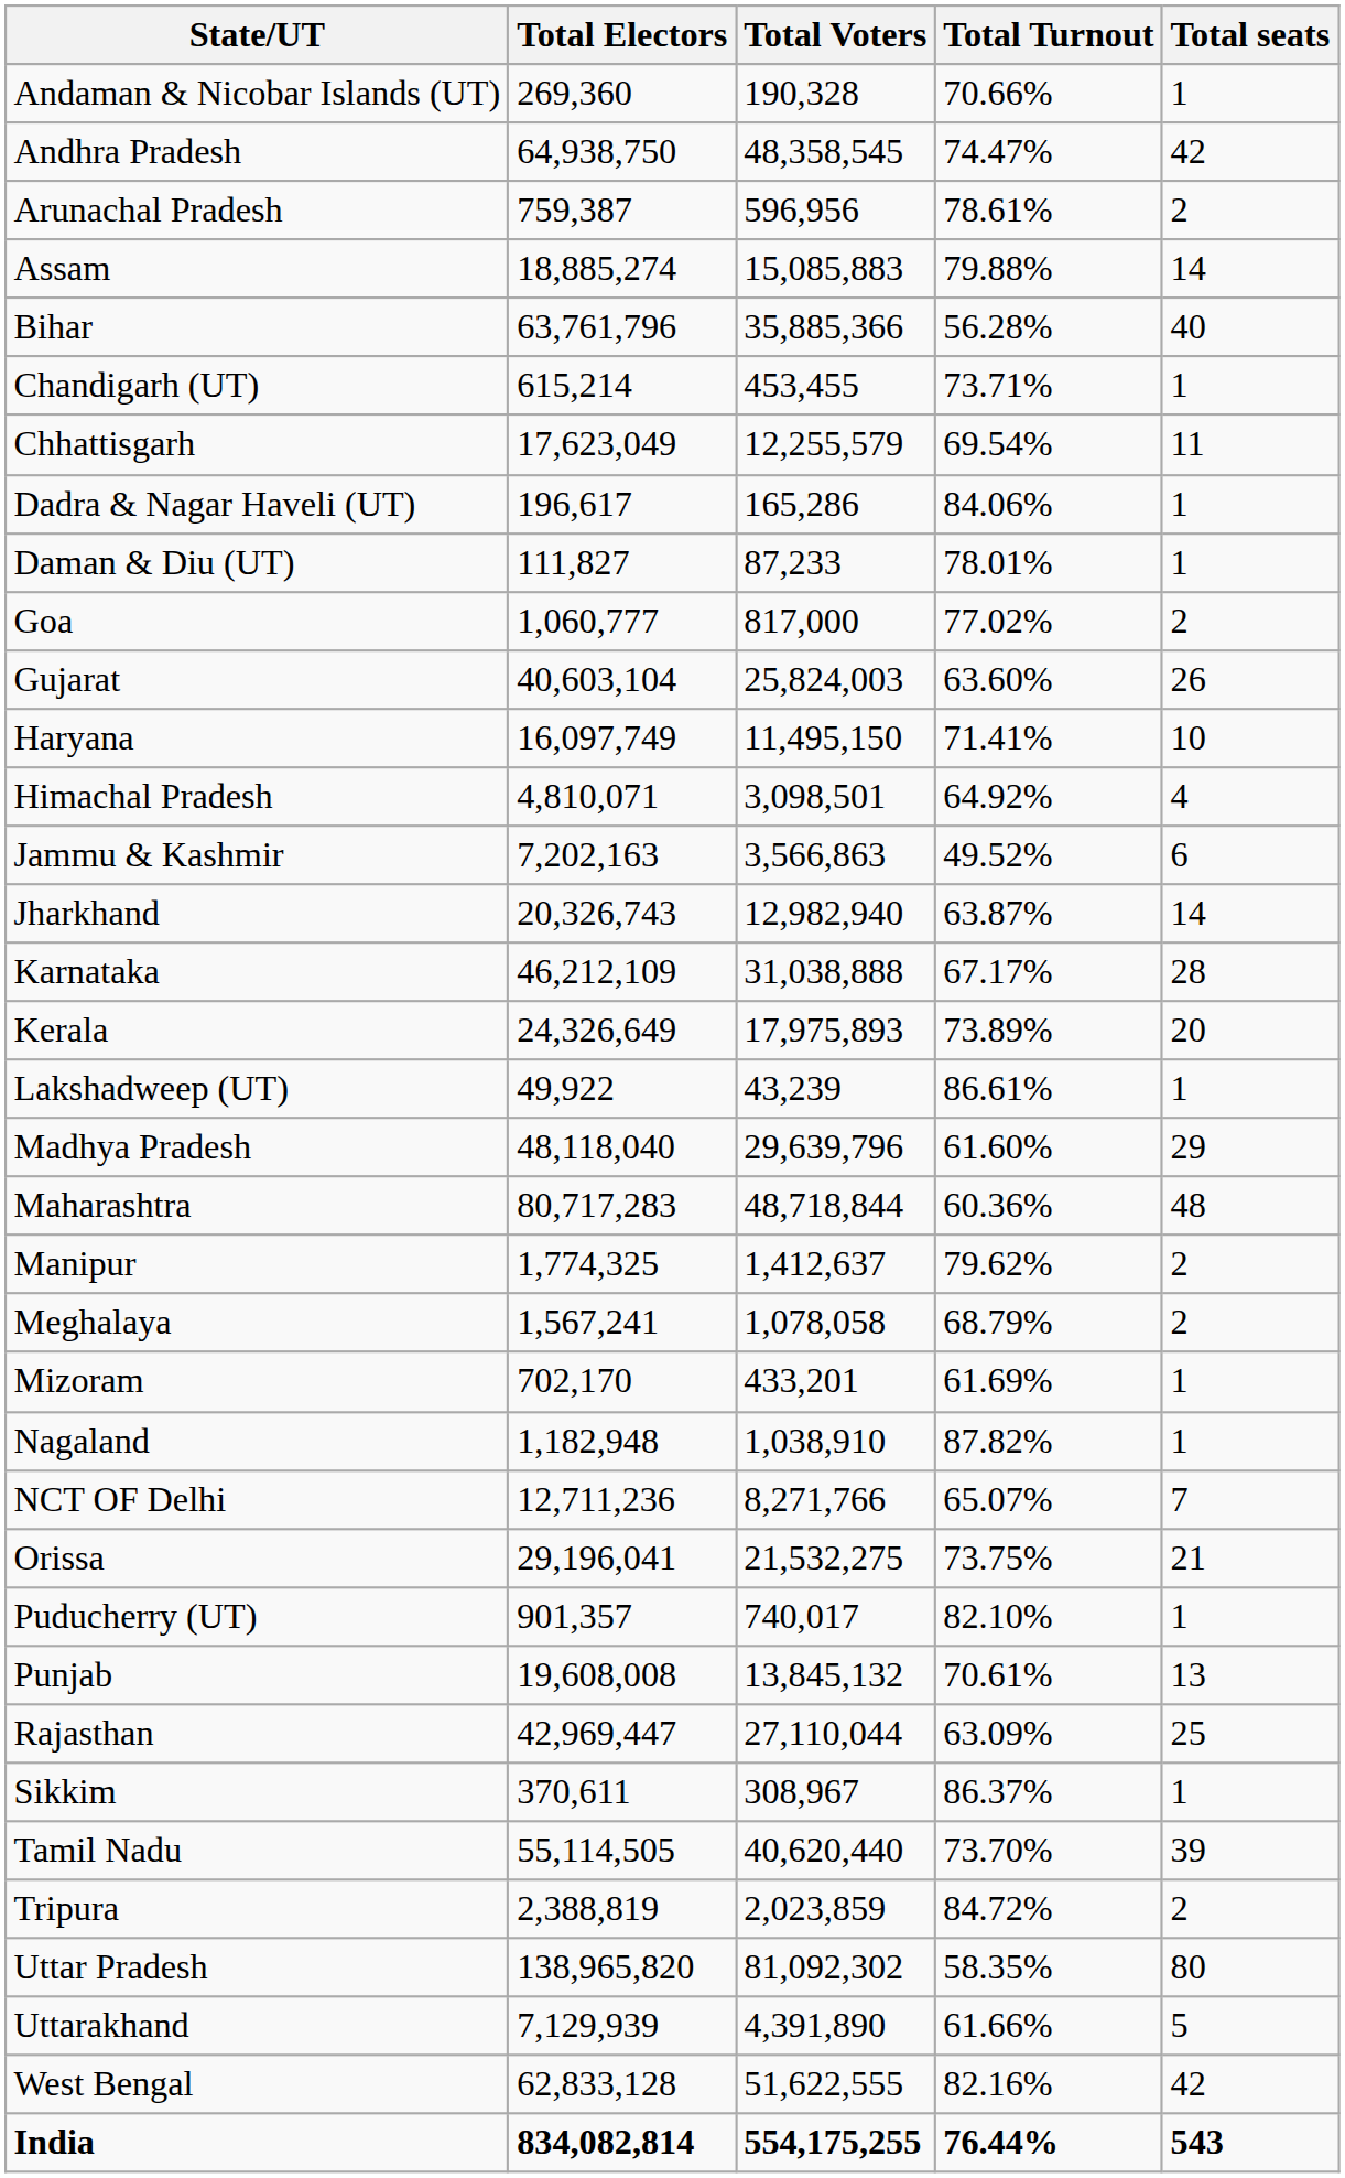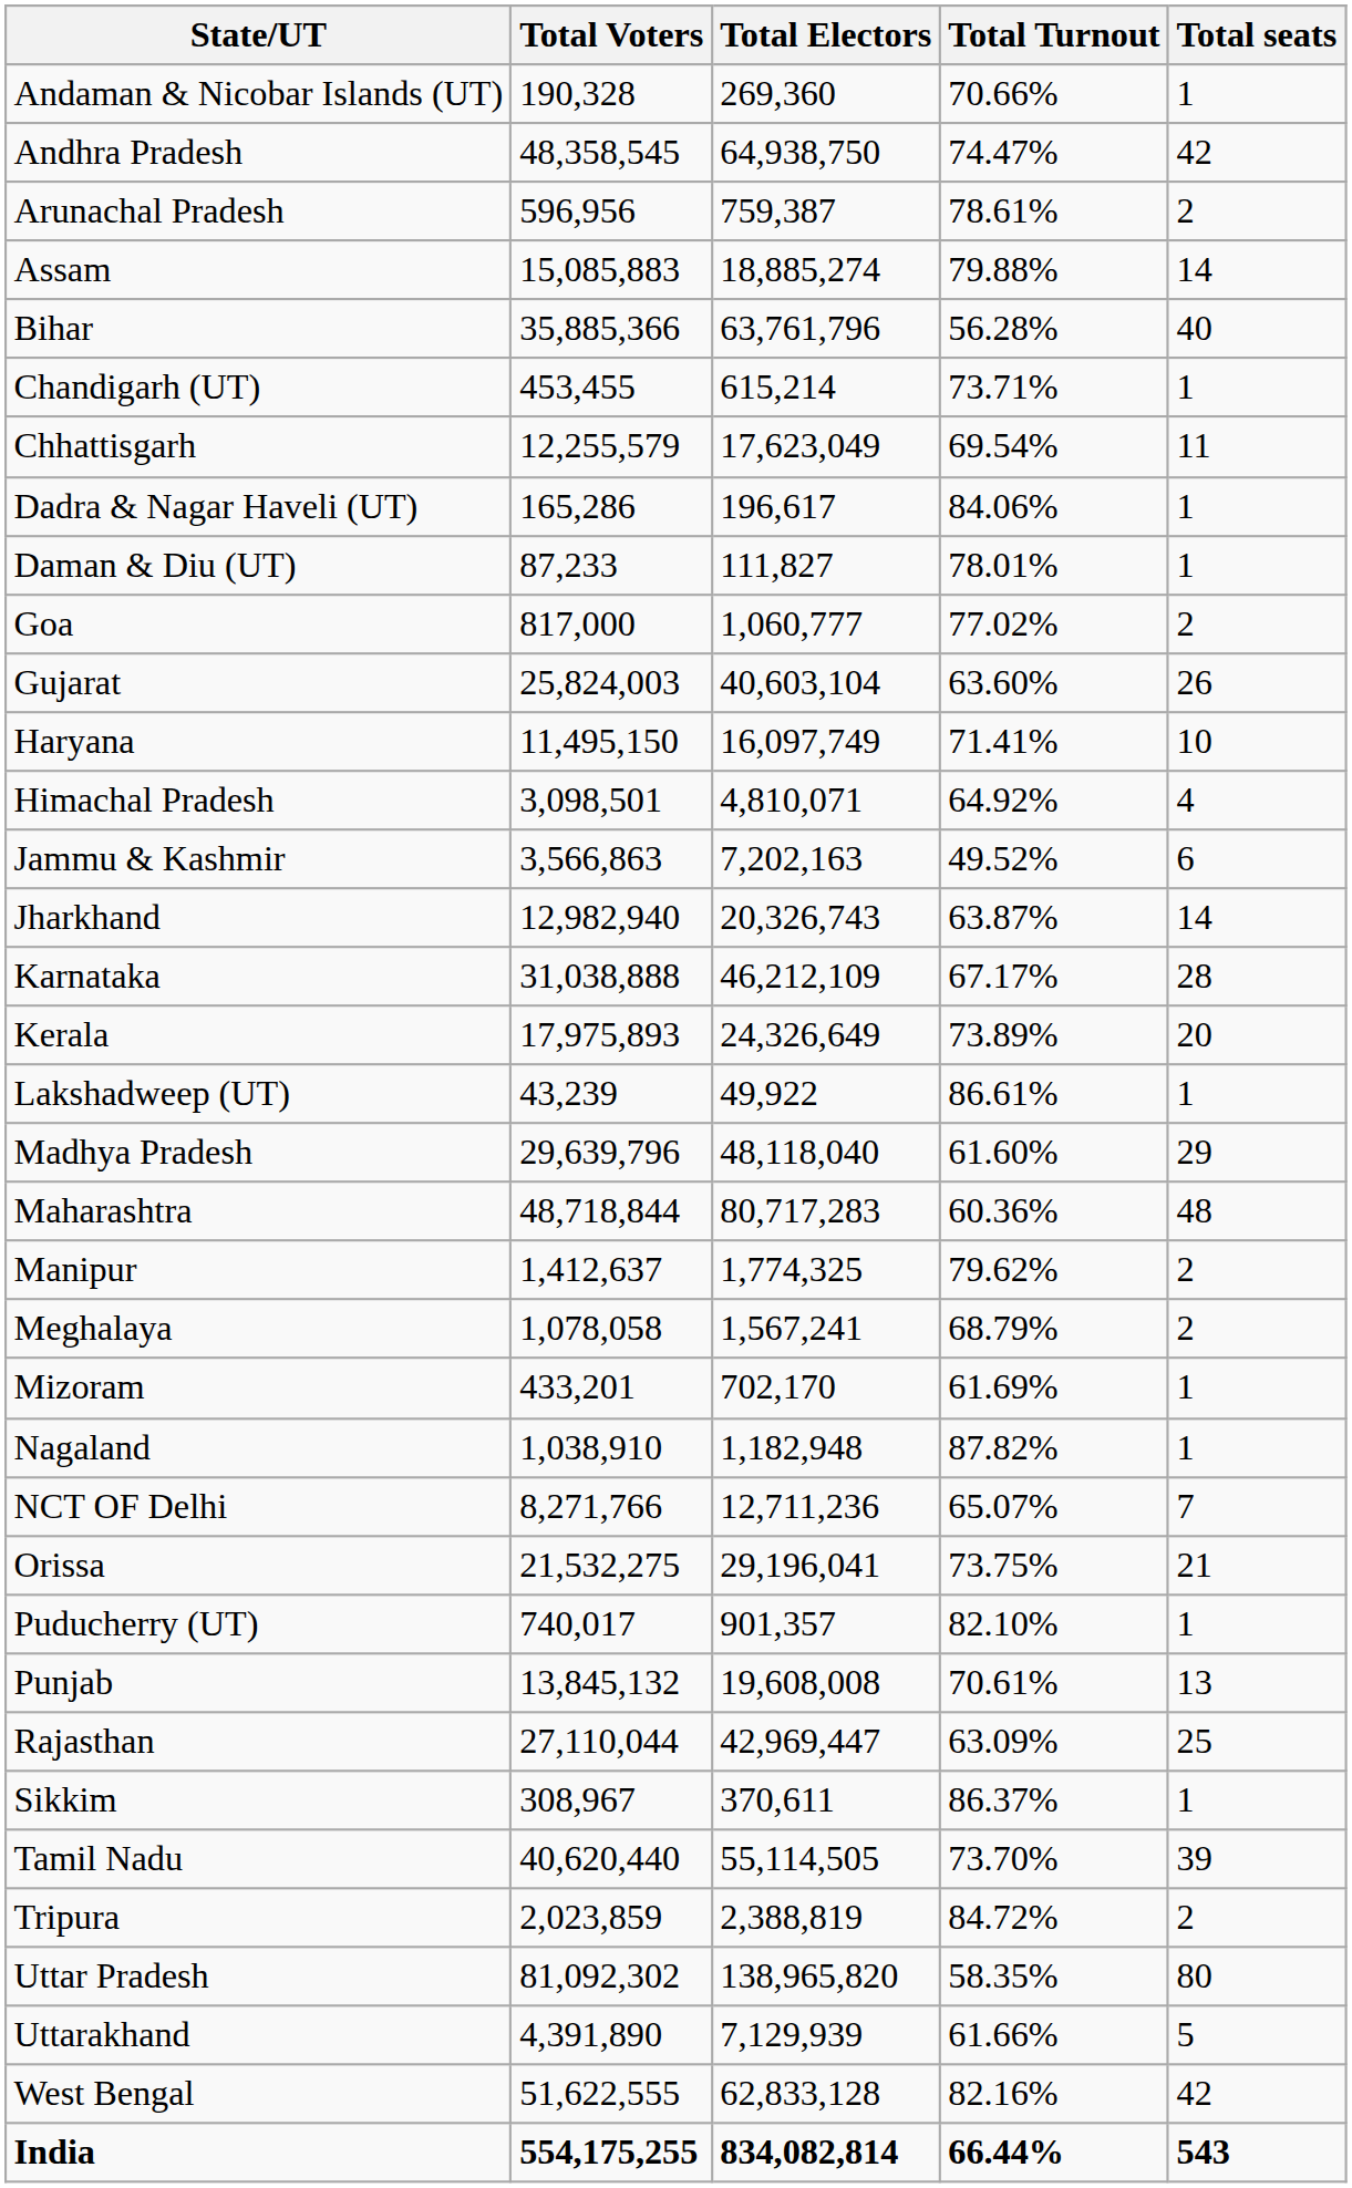 <table class="wikitable sortable" style="font-size:95%;">
 <tr style="background:#ccc; text-align:center;">
 <th>State/UT</th>
+<th>Total Voters</th>
 <th>Total Electors</th>
-<th>Total Voters</th>
 <th>Total Turnout</th>
 <th>Total seats</th>
 </tr>
 <tr>
 <td>Andaman & Nicobar Islands (UT)</td>
+<td>190,328</td>
 <td>269,360</td>
-<td>190,328</td>
 <td>70.66%</td>
 <td>1</td>
 </tr>
 <tr>
 <td>Andhra Pradesh</td>
+<td>48,358,545</td>
 <td>64,938,750</td>
-<td>48,358,545</td>
 <td>74.47%</td>
 <td>42</td>
 </tr>
 <tr>
 <td>Arunachal Pradesh</td>
+<td>596,956</td>
 <td>759,387</td>
-<td>596,956</td>
 <td>78.61%</td>
 <td>2</td>
 </tr>
 <tr>
 <td>Assam</td>
+<td>15,085,883</td>
 <td>18,885,274</td>
-<td>15,085,883</td>
 <td>79.88%</td>
 <td>14</td>
 </tr>
 <tr>
 <td>Bihar</td>
+<td>35,885,366</td>
 <td>63,761,796</td>
-<td>35,885,366</td>
 <td>56.28%</td>
 <td>40</td>
 </tr>
 <tr>
 <td>Chandigarh (UT)</td>
+<td>453,455</td>
 <td>615,214</td>
-<td>453,455</td>
 <td>73.71%</td>
 <td>1</td>
 </tr>
 <tr>
 <td>Chhattisgarh</td>
+<td>12,255,579</td>
 <td>17,623,049</td>
-<td>12,255,579</td>
 <td>69.54%</td>
 <td>11</td>
 </tr>
 <tr>
 <td>Dadra & Nagar Haveli (UT)</td>
+<td>165,286</td>
 <td>196,617</td>
-<td>165,286</td>
 <td>84.06%</td>
 <td>1</td>
 </tr>
 <tr>
 <td>Daman & Diu (UT)</td>
+<td>87,233</td>
 <td>111,827</td>
-<td>87,233</td>
 <td>78.01%</td>
 <td>1</td>
 </tr>
 <tr>
 <td>Goa</td>
+<td>817,000</td>
 <td>1,060,777</td>
-<td>817,000</td>
 <td>77.02%</td>
 <td>2</td>
 </tr>
 <tr>
 <td>Gujarat</td>
+<td>25,824,003</td>
 <td>40,603,104</td>
-<td>25,824,003</td>
 <td>63.60%</td>
 <td>26</td>
 </tr>
 <tr>
 <td>Haryana</td>
+<td>11,495,150</td>
 <td>16,097,749</td>
-<td>11,495,150</td>
 <td>71.41%</td>
 <td>10</td>
 </tr>
 <tr>
 <td>Himachal Pradesh</td>
+<td>3,098,501</td>
 <td>4,810,071</td>
-<td>3,098,501</td>
 <td>64.92%</td>
 <td>4</td>
 </tr>
 <tr>
 <td>Jammu & Kashmir</td>
+<td>3,566,863</td>
 <td>7,202,163</td>
-<td>3,566,863</td>
 <td>49.52%</td>
 <td>6</td>
 </tr>
 <tr>
 <td>Jharkhand</td>
+<td>12,982,940</td>
 <td>20,326,743</td>
-<td>12,982,940</td>
 <td>63.87%</td>
 <td>14</td>
 </tr>
 <tr>
 <td>Karnataka</td>
+<td>31,038,888</td>
 <td>46,212,109</td>
-<td>31,038,888</td>
 <td>67.17%</td>
 <td>28</td>
 </tr>
 <tr>
 <td>Kerala</td>
+<td>17,975,893</td>
 <td>24,326,649</td>
-<td>17,975,893</td>
 <td>73.89%</td>
 <td>20</td>
 </tr>
 <tr>
 <td>Lakshadweep (UT)</td>
+<td>43,239</td>
 <td>49,922</td>
-<td>43,239</td>
 <td>86.61%</td>
 <td>1</td>
 </tr>
 <tr>
 <td>Madhya Pradesh</td>
+<td>29,639,796</td>
 <td>48,118,040</td>
-<td>29,639,796</td>
 <td>61.60%</td>
 <td>29</td>
 </tr>
 <tr>
 <td>Maharashtra</td>
+<td>48,718,844</td>
 <td>80,717,283</td>
-<td>48,718,844</td>
 <td>60.36%</td>
 <td>48</td>
 </tr>
 <tr>
 <td>Manipur</td>
+<td>1,412,637</td>
 <td>1,774,325</td>
-<td>1,412,637</td>
 <td>79.62%</td>
 <td>2</td>
 </tr>
 <tr>
 <td>Meghalaya</td>
+<td>1,078,058</td>
 <td>1,567,241</td>
-<td>1,078,058</td>
 <td>68.79%</td>
 <td>2</td>
 </tr>
 <tr>
 <td>Mizoram</td>
+<td>433,201</td>
 <td>702,170</td>
-<td>433,201</td>
 <td>61.69%</td>
 <td>1</td>
 </tr>
 <tr>
 <td>Nagaland</td>
+<td>1,038,910</td>
 <td>1,182,948</td>
-<td>1,038,910</td>
 <td>87.82%</td>
 <td>1</td>
 </tr>
 <tr>
 <td>NCT OF Delhi</td>
+<td>8,271,766</td>
 <td>12,711,236</td>
-<td>8,271,766</td>
 <td>65.07%</td>
 <td>7</td>
 </tr>
 <tr>
 <td>Orissa</td>
+<td>21,532,275</td>
 <td>29,196,041</td>
-<td>21,532,275</td>
 <td>73.75%</td>
 <td>21</td>
 </tr>
 <tr>
 <td>Puducherry (UT)</td>
+<td>740,017</td>
 <td>901,357</td>
-<td>740,017</td>
 <td>82.10%</td>
 <td>1</td>
 </tr>
 <tr>
 <td>Punjab</td>
+<td>13,845,132</td>
 <td>19,608,008</td>
-<td>13,845,132</td>
 <td>70.61%</td>
 <td>13</td>
 </tr>
 <tr>
 <td>Rajasthan</td>
+<td>27,110,044</td>
 <td>42,969,447</td>
-<td>27,110,044</td>
 <td>63.09%</td>
 <td>25</td>
 </tr>
 <tr>
 <td>Sikkim</td>
+<td>308,967</td>
 <td>370,611</td>
-<td>308,967</td>
 <td>86.37%</td>
 <td>1</td>
 </tr>
 <tr>
 <td>Tamil Nadu</td>
+<td>40,620,440</td>
 <td>55,114,505</td>
-<td>40,620,440</td>
 <td>73.70%</td>
 <td>39</td>
 </tr>
 <tr>
 <td>Tripura</td>
+<td>2,023,859</td>
 <td>2,388,819</td>
-<td>2,023,859</td>
 <td>84.72%</td>
 <td>2</td>
 </tr>
 <tr>
 <td>Uttar Pradesh</td>
+<td>81,092,302</td>
 <td>138,965,820</td>
-<td>81,092,302</td>
 <td>58.35%</td>
 <td>80</td>
 </tr>
 <tr>
 <td>Uttarakhand</td>
+<td>4,391,890</td>
 <td>7,129,939</td>
-<td>4,391,890</td>
 <td>61.66%</td>
 <td>5</td>
 </tr>
 <tr>
 <td>West Bengal</td>
+<td>51,622,555</td>
 <td>62,833,128</td>
-<td>51,622,555</td>
 <td>82.16%</td>
 <td>42</td>
 </tr>
 <tr>
 <td><strong>India</strong></td>
+<td><strong>554,175,255</strong></td>
 <td><strong>834,082,814</strong></td>
-<td><strong>554,175,255</strong></td>
-<td><strong>76.44%</strong></td>
+<td><strong>66.44%</strong></td>
 <td><strong>543</strong></td>
 </tr>
 </table>
